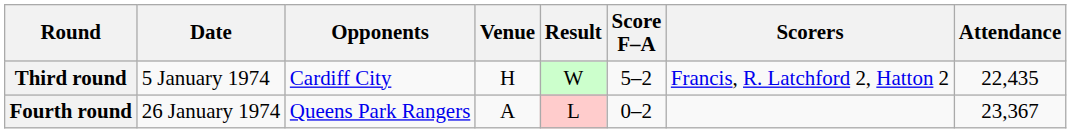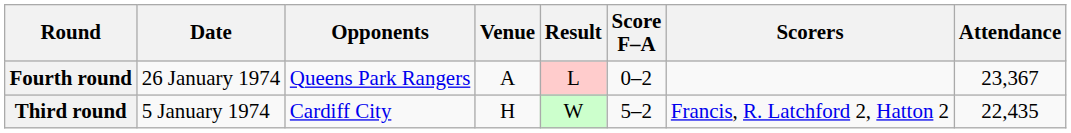 <table class="wikitable plainrowheaders" style="text-align:center">
 <tr>
 <th scope="col">Round</th>
 <th scope="col">Date</th>
 <th scope="col">Opponents</th>
 <th scope="col">Venue</th>
 <th scope="col">Result</th>
 <th scope="col">Score<br>F–A</th>
 <th scope="col">Scorers</th>
 <th scope="col">Attendance</th>
 </tr>
 <tr>
+<th scope="row">Fourth round</th>
+<td align="left">26 January 1974</td>
+<td align="left"><a href='#'>Queens Park Rangers</a></td>
+<td>A</td>
+<td style=background:#fcc>L</td>
+<td>0–2</td>
+<td></td>
+<td>23,367</td>
+</tr>
+<tr>
 <th scope="row">Third round</th>
 <td align="left">5 January 1974</td>
 <td align="left"><a href='#'>Cardiff City</a></td>
 <td>H</td>
 <td style=background:#cfc>W</td>
 <td>5–2</td>
 <td align="left"><a href='#'>Francis</a>, <a href='#'>R. Latchford</a> 2, <a href='#'>Hatton</a> 2</td>
 <td>22,435</td>
 </tr>
-<tr>
-<th scope="row">Fourth round</th>
-<td align="left">26 January 1974</td>
-<td align="left"><a href='#'>Queens Park Rangers</a></td>
-<td>A</td>
-<td style=background:#fcc>L</td>
-<td>0–2</td>
-<td></td>
-<td>23,367</td>
-</tr>
 </table>
